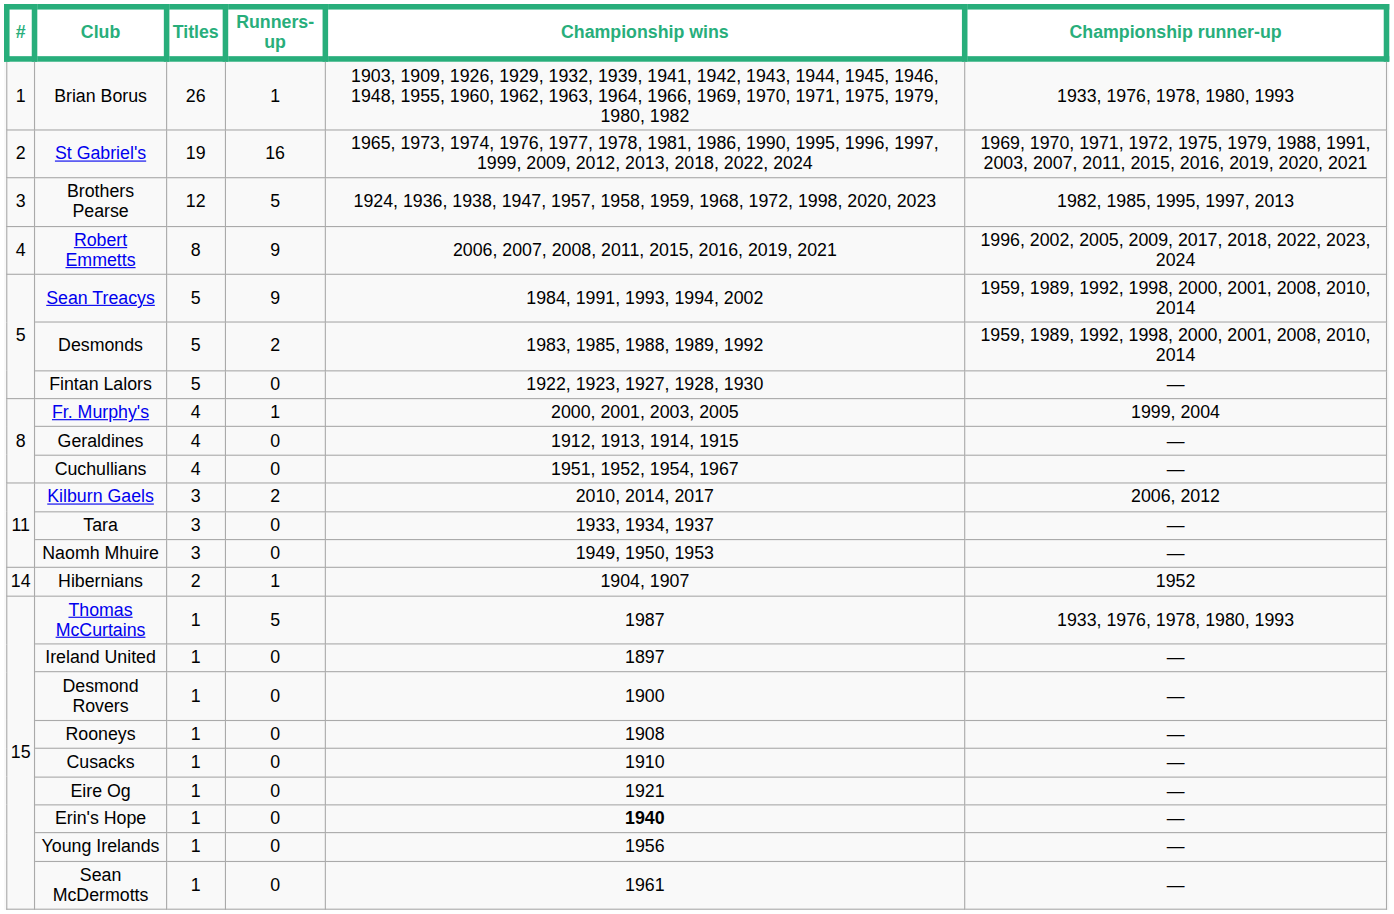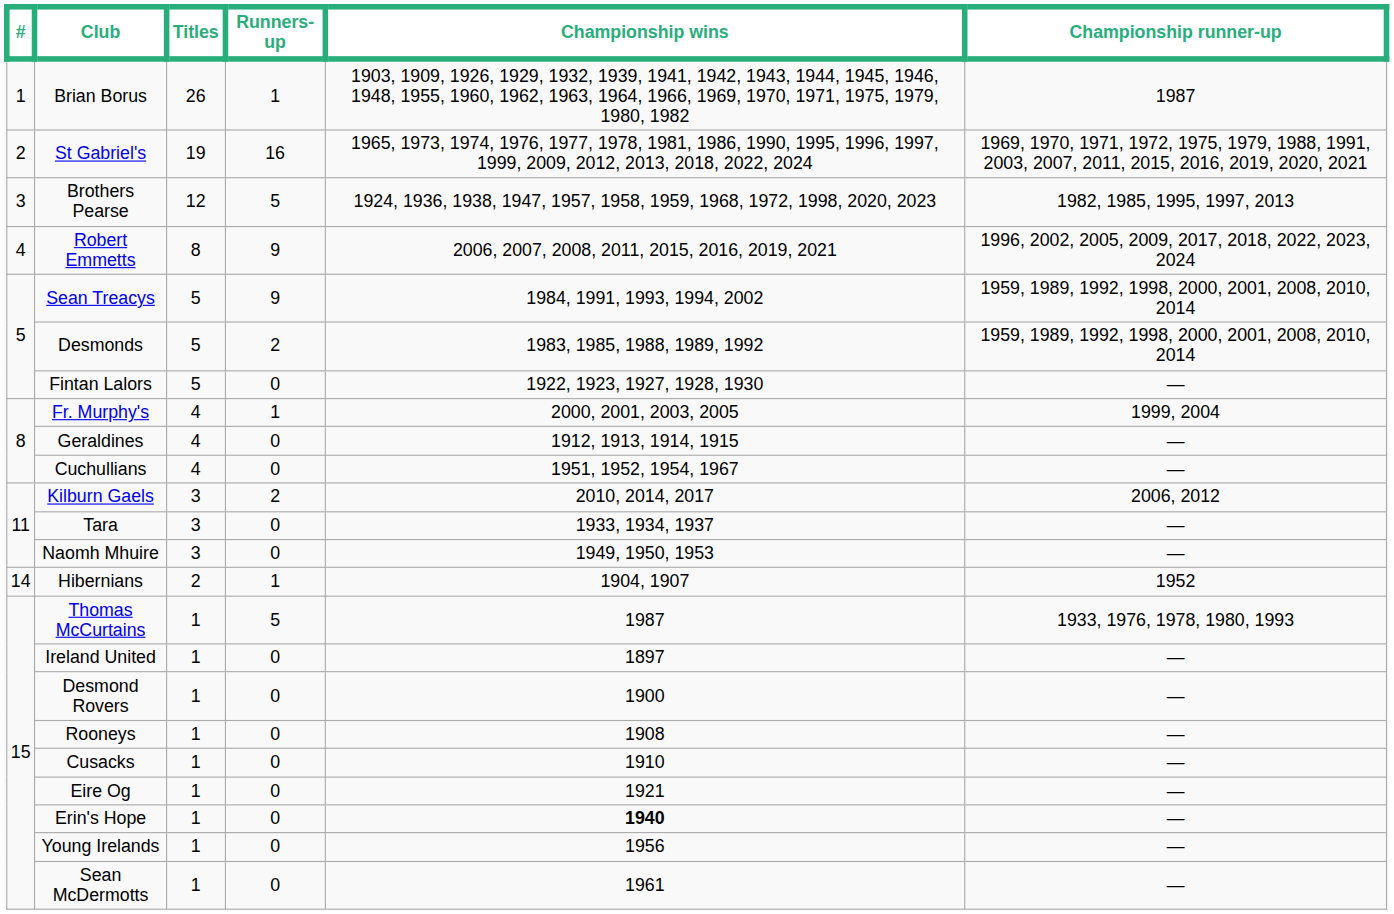 <table class="wikitable sortable" style="text-align:center;">
 <tr>
 <th style="background:white;color:#28AE7B;border:5px solid #28AE7B">#</th>
 <th style="background:white;color:#28AE7B;border:5px solid #28AE7B">Club</th>
 <th style="background:white;color:#28AE7B;border:5px solid #28AE7B">Titles</th>
 <th style="background:white;color:#28AE7B;border:5px solid #28AE7B">Runners-up</th>
 <th style="background:white;color:#28AE7B;border:5px solid #28AE7B">Championship wins</th>
 <th style="background:white;color:#28AE7B;border:5px solid #28AE7B">Championship runner-up</th>
 </tr>
 <tr>
 <td>1</td>
 <td>Brian Borus</td>
 <td>26</td>
 <td>1</td>
 <td>1903, 1909, 1926, 1929, 1932, 1939, 1941, 1942, 1943, 1944, 1945, 1946, 1948, 1955, 1960, 1962, 1963, 1964, 1966, 1969, 1970, 1971, 1975, 1979, 1980, 1982</td>
-<td>1933, 1976, 1978, 1980, 1993</td>
+<td>1987</td>
 </tr>
 <tr>
 <td>2</td>
 <td><a href='#'>St Gabriel's</a></td>
 <td>19</td>
 <td>16</td>
 <td>1965, 1973, 1974, 1976, 1977, 1978, 1981, 1986, 1990, 1995, 1996, 1997, 1999, 2009, 2012, 2013, 2018, 2022, 2024</td>
 <td>1969, 1970, 1971, 1972, 1975, 1979, 1988, 1991, 2003, 2007, 2011, 2015, 2016, 2019, 2020, 2021</td>
 </tr>
 <tr>
 <td>3</td>
 <td>Brothers Pearse</td>
 <td>12</td>
 <td>5</td>
 <td>1924, 1936, 1938, 1947, 1957, 1958, 1959, 1968, 1972, 1998, 2020, 2023</td>
 <td>1982, 1985, 1995, 1997, 2013</td>
 </tr>
 <tr>
 <td>4</td>
 <td><a href='#'>Robert Emmetts</a></td>
 <td>8</td>
 <td>9</td>
 <td>2006, 2007, 2008, 2011, 2015, 2016, 2019, 2021</td>
 <td>1996, 2002, 2005, 2009, 2017, 2018, 2022, 2023, 2024</td>
 </tr>
 <tr>
 <td rowspan="3">5</td>
 <td><a href='#'>Sean Treacys</a></td>
 <td>5</td>
 <td>9</td>
 <td>1984, 1991, 1993, 1994, 2002</td>
 <td>1959, 1989, 1992, 1998, 2000, 2001, 2008, 2010, 2014</td>
 </tr>
 <tr>
 <td>Desmonds</td>
 <td>5</td>
 <td>2</td>
 <td>1983, 1985, 1988, 1989, 1992</td>
 <td>1959, 1989, 1992, 1998, 2000, 2001, 2008, 2010, 2014</td>
 </tr>
 <tr>
 <td>Fintan Lalors</td>
 <td>5</td>
 <td>0</td>
 <td>1922, 1923, 1927, 1928, 1930</td>
 <td>—</td>
 </tr>
 <tr>
 <td rowspan="3">8</td>
 <td><a href='#'>Fr. Murphy's</a></td>
 <td>4</td>
 <td>1</td>
 <td>2000, 2001, 2003, 2005</td>
 <td>1999, 2004</td>
 </tr>
 <tr>
 <td>Geraldines</td>
 <td>4</td>
 <td>0</td>
 <td>1912, 1913, 1914, 1915</td>
 <td>—</td>
 </tr>
 <tr>
 <td>Cuchullians</td>
 <td>4</td>
 <td>0</td>
 <td>1951, 1952, 1954, 1967</td>
 <td>—</td>
 </tr>
 <tr>
 <td rowspan="3">11</td>
 <td><a href='#'>Kilburn Gaels</a></td>
 <td>3</td>
 <td>2</td>
 <td>2010, 2014, 2017</td>
 <td>2006, 2012</td>
 </tr>
 <tr>
 <td>Tara</td>
 <td>3</td>
 <td>0</td>
 <td>1933, 1934, 1937</td>
 <td>—</td>
 </tr>
 <tr>
 <td>Naomh Mhuire</td>
 <td>3</td>
 <td>0</td>
 <td>1949, 1950, 1953</td>
 <td>—</td>
 </tr>
 <tr>
 <td>14</td>
 <td>Hibernians</td>
 <td>2</td>
 <td>1</td>
 <td>1904, 1907</td>
 <td>1952</td>
 </tr>
 <tr>
 <td rowspan="9">15</td>
 <td><a href='#'>Thomas McCurtains</a></td>
 <td>1</td>
 <td>5</td>
 <td>1987</td>
 <td>1933, 1976, 1978, 1980, 1993</td>
 </tr>
 <tr>
 <td>Ireland United</td>
 <td>1</td>
 <td>0</td>
 <td>1897</td>
 <td>—</td>
 </tr>
 <tr>
 <td>Desmond Rovers</td>
 <td>1</td>
 <td>0</td>
 <td>1900</td>
 <td>—</td>
 </tr>
 <tr>
 <td>Rooneys</td>
 <td>1</td>
 <td>0</td>
 <td>1908</td>
 <td>—</td>
 </tr>
 <tr>
 <td>Cusacks</td>
 <td>1</td>
 <td>0</td>
 <td>1910</td>
 <td>—</td>
 </tr>
 <tr>
 <td>Eire Og</td>
 <td>1</td>
 <td>0</td>
 <td>1921</td>
 <td>—</td>
 </tr>
 <tr>
 <td>Erin's Hope</td>
 <td>1</td>
 <td>0</td>
 <td><strong>1940</strong></td>
 <td>—</td>
 </tr>
 <tr>
 <td>Young Irelands</td>
 <td>1</td>
 <td>0</td>
 <td>1956</td>
 <td>—</td>
 </tr>
 <tr>
 <td>Sean McDermotts</td>
 <td>1</td>
 <td>0</td>
 <td>1961</td>
 <td>—</td>
 </tr>
 </table>
